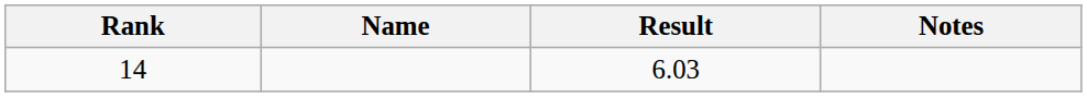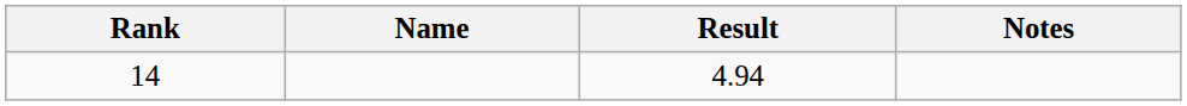 <table class="wikitable" width=50%>
 <tr>
 <th>Rank</th>
 <th>Name</th>
 <th>Result</th>
 <th>Notes</th>
 </tr>
 <tr align="center">
 <td>14</td>
 <td align="left"></td>
-<td>6.03</td>
+<td>4.94</td>
 <td></td>
 </tr>
 </table>
